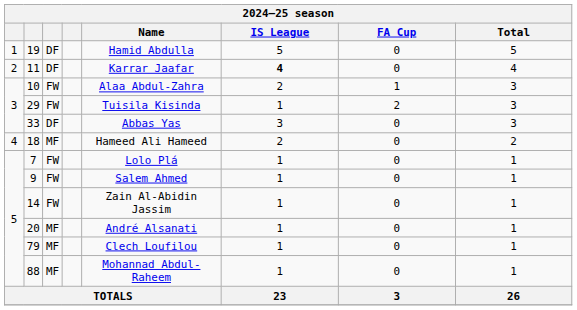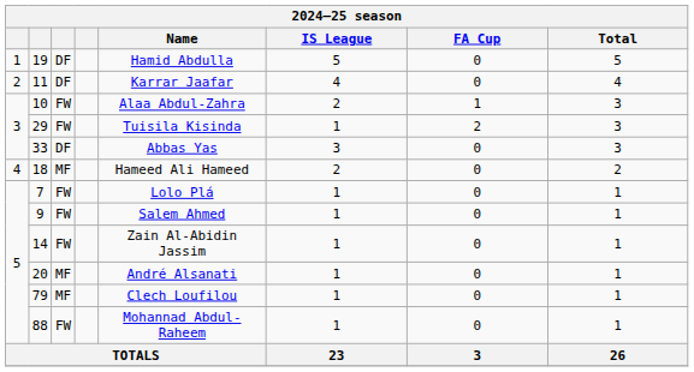 <table class="wikitable sortable" style="text-align:center; font-size:90%;">
 <tr>
 <th colspan="8">2024–25 season</th>
 </tr>
 <tr>
 <th width=15></th>
 <th width=15></th>
 <th width=15></th>
 <th width=15></th>
 <th width=145>Name</th>
 <th width=120><a href='#'>IS League</a></th>
 <th width=120><a href='#'>FA Cup</a></th>
 <th width=120>Total</th>
 </tr>
 <tr>
 <td rowspan="1">1</td>
 <td>19</td>
 <td>DF</td>
 <td></td>
 <td><a href='#'>Hamid Abdulla</a></td>
 <td>5</td>
 <td>0</td>
 <td>5</td>
 </tr>
 <tr>
 <td rowspan="1">2</td>
 <td>11</td>
 <td>DF</td>
 <td></td>
 <td><a href='#'>Karrar Jaafar</a></td>
-<td><strong>4</strong></td>
+<td>4</td>
 <td>0</td>
 <td>4</td>
 </tr>
 <tr>
 <td rowspan="3">3</td>
 <td>10</td>
 <td>FW</td>
 <td></td>
 <td><a href='#'>Alaa Abdul-Zahra</a></td>
 <td>2</td>
 <td>1</td>
 <td>3</td>
 </tr>
 <tr>
 <td>29</td>
 <td>FW</td>
 <td></td>
 <td><a href='#'>Tuisila Kisinda</a></td>
 <td>1</td>
 <td>2</td>
 <td>3</td>
 </tr>
 <tr>
 <td>33</td>
 <td>DF</td>
 <td></td>
 <td><a href='#'>Abbas Yas</a></td>
 <td>3</td>
 <td>0</td>
 <td>3</td>
 </tr>
 <tr>
 <td rowspan="1">4</td>
 <td>18</td>
 <td>MF</td>
 <td></td>
 <td>Hameed Ali Hameed</td>
 <td>2</td>
 <td>0</td>
 <td>2</td>
 </tr>
 <tr>
 <td rowspan="6">5</td>
 <td>7</td>
 <td>FW</td>
 <td></td>
 <td><a href='#'>Lolo Plá</a></td>
 <td>1</td>
 <td>0</td>
 <td>1</td>
 </tr>
 <tr>
 <td>9</td>
 <td>FW</td>
 <td></td>
 <td><a href='#'>Salem Ahmed</a></td>
 <td>1</td>
 <td>0</td>
 <td>1</td>
 </tr>
 <tr>
 <td>14</td>
 <td>FW</td>
 <td></td>
 <td>Zain Al-Abidin Jassim</td>
 <td>1</td>
 <td>0</td>
 <td>1</td>
 </tr>
 <tr>
 <td>20</td>
 <td>MF</td>
 <td></td>
 <td><a href='#'>André Alsanati</a></td>
 <td>1</td>
 <td>0</td>
 <td>1</td>
 </tr>
 <tr>
 <td>79</td>
 <td>MF</td>
 <td></td>
 <td><a href='#'>Clech Loufilou</a></td>
 <td>1</td>
 <td>0</td>
 <td>1</td>
 </tr>
 <tr>
 <td>88</td>
-<td>MF</td>
+<td>FW</td>
 <td></td>
 <td><a href='#'>Mohannad Abdul-Raheem</a></td>
 <td>1</td>
 <td>0</td>
 <td>1</td>
 </tr>
 <tr>
 <th colspan="5">TOTALS</th>
 <th>23</th>
 <th>3</th>
 <th>26</th>
 </tr>
 <tr>
 </tr>
 </table>
